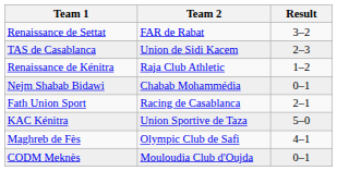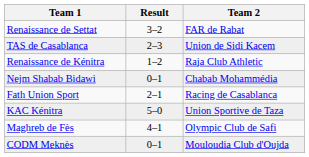 <table class="wikitable">
 <tr>
 <th width="180">Team 1</th>
+<th width="80">Result</th>
 <th width="180">Team 2</th>
-<th width="80">Result</th>
 </tr>
 <tr>
 <td><a href='#'>Renaissance de Settat</a></td>
+<td align="center">3–2</td>
 <td><a href='#'>FAR de Rabat</a></td>
-<td align="center">3–2</td>
 </tr>
 <tr style="background:#EFEFEF">
 <td><a href='#'>TAS de Casablanca</a></td>
+<td align="center">2–3</td>
 <td><a href='#'>Union de Sidi Kacem</a></td>
-<td align="center">2–3</td>
 </tr>
 <tr>
 <td><a href='#'>Renaissance de Kénitra</a></td>
+<td align="center">1–2</td>
 <td><a href='#'>Raja Club Athletic</a></td>
-<td align="center">1–2</td>
 </tr>
 <tr style="background:#EFEFEF">
 <td><a href='#'>Nejm Shabab Bidawi</a></td>
+<td align="center">0–1</td>
 <td><a href='#'>Chabab Mohammédia</a></td>
-<td align="center">0–1</td>
 </tr>
 <tr>
 <td><a href='#'>Fath Union Sport</a></td>
+<td align="center">2–1</td>
 <td><a href='#'>Racing de Casablanca</a></td>
-<td align="center">2–1</td>
 </tr>
 <tr style="background:#EFEFEF">
 <td><a href='#'>KAC Kénitra</a></td>
+<td align="center">5–0</td>
 <td><a href='#'>Union Sportive de Taza</a></td>
-<td align="center">5–0</td>
 </tr>
 <tr>
 <td><a href='#'>Maghreb de Fès</a></td>
+<td align="center">4–1</td>
 <td><a href='#'>Olympic Club de Safi</a></td>
-<td align="center">4–1</td>
 </tr>
 <tr style="background:#EFEFEF">
 <td><a href='#'>CODM Meknès</a></td>
+<td align="center">0–1</td>
 <td><a href='#'>Mouloudia Club d'Oujda</a></td>
-<td align="center">0–1</td>
 </tr>
 </table>
